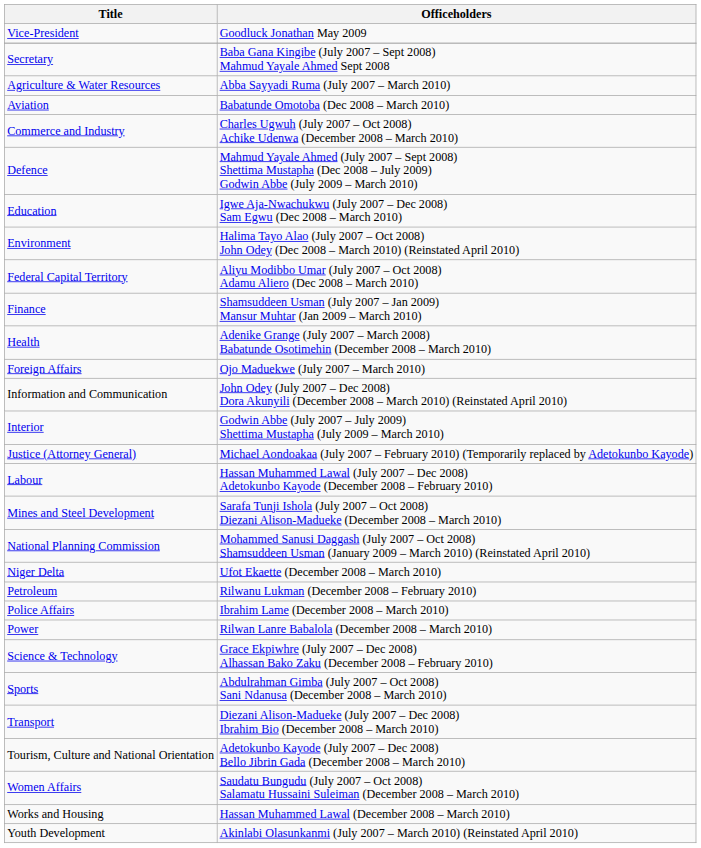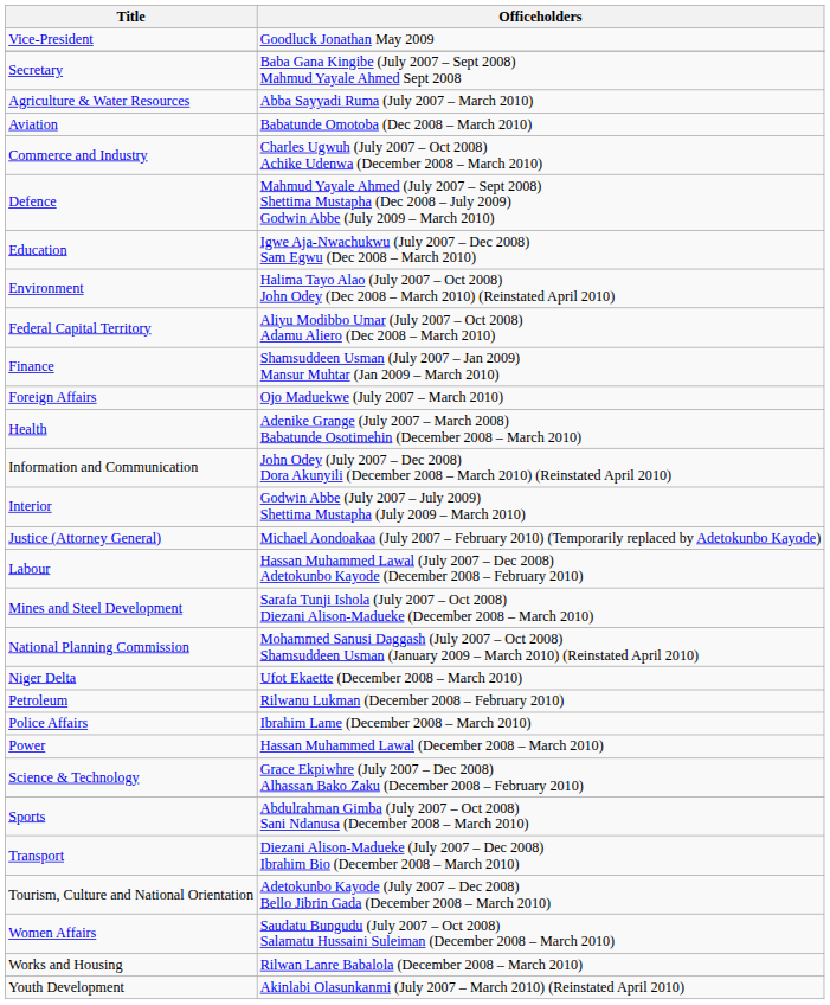 <table class=wikitable>
 <tr>
 <th>Title</th>
 <th>Officeholders</th>
 </tr>
 <tr>
 <td><a href='#'>Vice-President</a></td>
 <td><a href='#'>Goodluck Jonathan</a> May 2009</td>
 </tr>
 <tr>
 </tr>
 <tr>
 <td><a href='#'>Secretary</a></td>
 <td><a href='#'>Baba Gana Kingibe</a> (July 2007 – Sept 2008)<br><a href='#'>Mahmud Yayale Ahmed</a> Sept 2008</td>
 </tr>
 <tr>
 <td><a href='#'>Agriculture & Water Resources</a></td>
 <td><a href='#'>Abba Sayyadi Ruma</a> (July 2007 – March 2010)</td>
 </tr>
 <tr>
 <td><a href='#'>Aviation</a></td>
 <td><a href='#'>Babatunde Omotoba</a> (Dec 2008 – March 2010)</td>
 </tr>
 <tr>
 <td><a href='#'>Commerce and Industry</a></td>
 <td><a href='#'>Charles Ugwuh</a> (July 2007 – Oct 2008)<br> <a href='#'>Achike Udenwa</a> (December 2008 – March 2010)</td>
 </tr>
 <tr>
 <td><a href='#'>Defence</a></td>
 <td><a href='#'>Mahmud Yayale Ahmed</a> (July 2007 – Sept 2008)<br><a href='#'>Shettima Mustapha</a> (Dec 2008 – July 2009)<br><a href='#'>Godwin Abbe</a> (July 2009 – March 2010)</td>
 </tr>
 <tr>
 <td><a href='#'>Education</a></td>
 <td><a href='#'>Igwe Aja-Nwachukwu</a> (July 2007 – Dec 2008)<br><a href='#'>Sam Egwu</a> (Dec 2008 – March 2010)</td>
 </tr>
 <tr>
 <td><a href='#'>Environment</a></td>
 <td><a href='#'>Halima Tayo Alao</a> (July 2007 – Oct 2008)<br><a href='#'>John Odey</a> (Dec 2008 – March 2010) (Reinstated April 2010)</td>
 </tr>
 <tr>
 <td><a href='#'>Federal Capital Territory</a></td>
 <td><a href='#'>Aliyu Modibbo Umar</a> (July 2007 – Oct 2008)<br><a href='#'>Adamu Aliero</a> (Dec 2008 – March 2010)</td>
 </tr>
 <tr>
 <td><a href='#'>Finance</a></td>
 <td><a href='#'>Shamsuddeen Usman</a> (July 2007 – Jan 2009)<br><a href='#'>Mansur Muhtar</a> (Jan 2009 – March 2010)</td>
 </tr>
 <tr>
+<td><a href='#'>Foreign Affairs</a></td>
+<td><a href='#'>Ojo Maduekwe</a> (July 2007 – March 2010)</td>
+</tr>
+<tr>
 <td><a href='#'>Health</a></td>
 <td><a href='#'>Adenike Grange</a> (July 2007 – March 2008)<br><a href='#'>Babatunde Osotimehin</a> (December 2008 – March 2010)</td>
-</tr>
-<tr>
-<td><a href='#'>Foreign Affairs</a></td>
-<td><a href='#'>Ojo Maduekwe</a> (July 2007 – March 2010)</td>
 </tr>
 <tr>
 <td>Information and Communication</td>
 <td><a href='#'>John Odey</a> (July 2007 – Dec 2008)<br><a href='#'>Dora Akunyili</a> (December 2008 – March 2010) (Reinstated April 2010)</td>
 </tr>
 <tr>
 <td><a href='#'>Interior</a></td>
 <td><a href='#'>Godwin Abbe</a> (July 2007 – July 2009)<br><a href='#'>Shettima Mustapha</a> (July 2009 – March 2010)</td>
 </tr>
 <tr>
 <td><a href='#'>Justice (Attorney General)</a></td>
 <td><a href='#'>Michael Aondoakaa</a> (July 2007 – February 2010) (Temporarily replaced by <a href='#'>Adetokunbo Kayode</a>)</td>
 </tr>
 <tr>
 <td><a href='#'>Labour</a></td>
 <td><a href='#'>Hassan Muhammed Lawal</a> (July 2007 – Dec 2008)<br><a href='#'>Adetokunbo Kayode</a> (December 2008 – February 2010)</td>
 </tr>
 <tr>
 <td><a href='#'>Mines and Steel Development</a></td>
 <td><a href='#'>Sarafa Tunji Ishola</a> (July 2007 – Oct 2008)<br><a href='#'>Diezani Alison-Madueke</a> (December 2008 – March 2010)</td>
 </tr>
 <tr>
 <td><a href='#'>National Planning Commission</a></td>
 <td><a href='#'>Mohammed Sanusi Daggash</a> (July 2007 – Oct 2008)<br><a href='#'>Shamsuddeen Usman</a> (January 2009 – March 2010) (Reinstated April 2010)</td>
 </tr>
 <tr>
 <td><a href='#'>Niger Delta</a></td>
 <td><a href='#'>Ufot Ekaette</a> (December 2008 – March 2010)</td>
 </tr>
 <tr>
 <td><a href='#'>Petroleum</a></td>
 <td><a href='#'>Rilwanu Lukman</a> (December 2008 – February 2010)</td>
 </tr>
 <tr>
 <td><a href='#'>Police Affairs</a></td>
 <td><a href='#'>Ibrahim Lame</a> (December 2008 – March 2010)</td>
 </tr>
 <tr>
 <td><a href='#'>Power</a></td>
-<td><a href='#'>Rilwan Lanre Babalola</a> (December 2008 – March 2010)</td>
+<td><a href='#'>Hassan Muhammed Lawal</a> (December 2008 – March 2010)</td>
 </tr>
 <tr>
 <td><a href='#'>Science & Technology</a></td>
 <td><a href='#'>Grace Ekpiwhre</a> (July 2007 – Dec 2008)<br><a href='#'>Alhassan Bako Zaku</a> (December 2008 – February 2010)</td>
 </tr>
 <tr>
 <td><a href='#'>Sports</a></td>
 <td><a href='#'>Abdulrahman Gimba</a> (July 2007 – Oct 2008)<br><a href='#'>Sani Ndanusa</a> (December 2008 – March 2010)</td>
 </tr>
 <tr>
 <td><a href='#'>Transport</a></td>
 <td><a href='#'>Diezani Alison-Madueke</a> (July 2007 – Dec 2008)<br><a href='#'>Ibrahim Bio</a> (December 2008 – March 2010)</td>
 </tr>
 <tr>
 <td>Tourism, Culture and National Orientation</td>
 <td><a href='#'>Adetokunbo Kayode</a> (July 2007 – Dec 2008)<br><a href='#'>Bello Jibrin Gada</a> (December 2008 – March 2010)</td>
 </tr>
 <tr>
 <td><a href='#'>Women Affairs</a></td>
 <td><a href='#'>Saudatu Bungudu</a> (July 2007 – Oct 2008)<br><a href='#'>Salamatu Hussaini Suleiman</a> (December 2008 – March 2010)</td>
 </tr>
 <tr>
 <td>Works and Housing</td>
-<td><a href='#'>Hassan Muhammed Lawal</a> (December 2008 – March 2010)</td>
+<td><a href='#'>Rilwan Lanre Babalola</a> (December 2008 – March 2010)</td>
 </tr>
 <tr>
 <td>Youth Development</td>
 <td><a href='#'>Akinlabi Olasunkanmi</a> (July 2007 – March 2010) (Reinstated April 2010)</td>
 </tr>
 </table>
